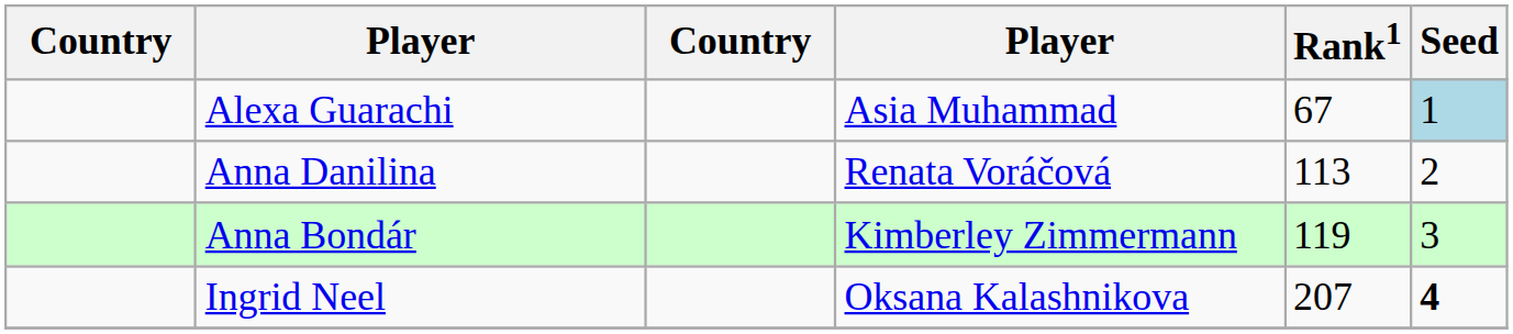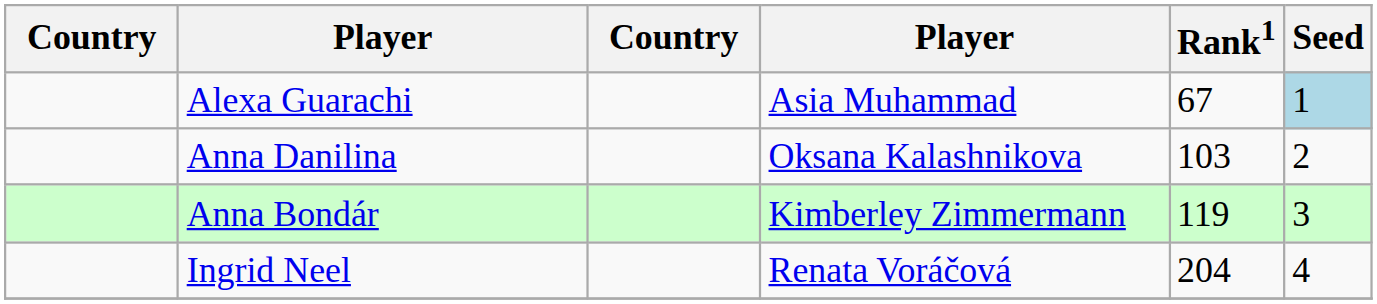 <table class="sortable wikitable">
 <tr>
 <th width="70">Country</th>
 <th width="175">Player</th>
 <th width="70">Country</th>
 <th width="175">Player</th>
 <th>Rank<sup>1</sup></th>
 <th>Seed</th>
 </tr>
 <tr>
 <td></td>
 <td><a href='#'>Alexa Guarachi</a></td>
 <td></td>
 <td><a href='#'>Asia Muhammad</a></td>
 <td>67</td>
 <td style="background: lightblue;">1</td>
 </tr>
 <tr>
 <td></td>
 <td><a href='#'>Anna Danilina</a></td>
 <td></td>
-<td><a href='#'>Renata Voráčová</a></td>
-<td>113</td>
+<td><a href='#'>Oksana Kalashnikova</a></td>
+<td>103</td>
 <td>2</td>
 </tr>
 <tr style="background:#cfc;">
 <td></td>
 <td><a href='#'>Anna Bondár</a></td>
 <td></td>
 <td><a href='#'>Kimberley Zimmermann</a></td>
 <td>119</td>
 <td>3</td>
 </tr>
 <tr>
 <td></td>
 <td><a href='#'>Ingrid Neel</a></td>
 <td></td>
-<td><a href='#'>Oksana Kalashnikova</a></td>
-<td>207</td>
-<td><strong>4</strong></td>
+<td><a href='#'>Renata Voráčová</a></td>
+<td>204</td>
+<td>4</td>
 </tr>
 <tr>
 </tr>
 </table>
